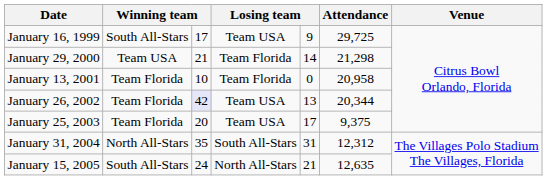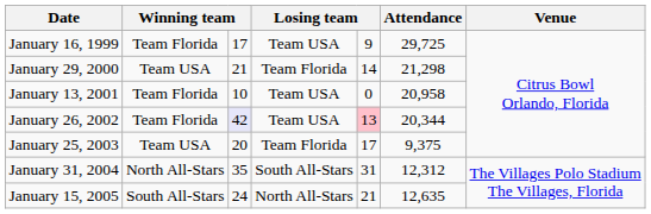 <table class="wikitable" style="text-align:center">
 <tr>
 <th>Date</th>
 <th colspan="2">Winning team</th>
 <th colspan="2">Losing team</th>
 <th>Attendance</th>
 <th>Venue</th>
 </tr>
 <tr>
 <td>January 16, 1999</td>
-<td>South All-Stars</td>
+<td>Team Florida</td>
 <td>17</td>
 <td>Team USA</td>
 <td>9</td>
 <td>29,725</td>
 <td rowspan=5><a href='#'>Citrus Bowl</a><br><a href='#'>Orlando, Florida</a></td>
 </tr>
 <tr>
 <td>January 29, 2000</td>
 <td>Team USA</td>
 <td>21</td>
 <td>Team Florida</td>
 <td>14</td>
 <td>21,298</td>
 </tr>
 <tr>
 <td>January 13, 2001</td>
 <td>Team Florida</td>
 <td>10</td>
-<td>Team Florida</td>
+<td>Team USA</td>
 <td>0</td>
 <td>20,958</td>
 </tr>
 <tr>
 <td>January 26, 2002</td>
 <td>Team Florida</td>
 <td style="background: lavender;">42</td>
 <td>Team USA</td>
-<td>13</td>
+<td style="background: pink;">13</td>
 <td>20,344</td>
 </tr>
 <tr>
 <td>January 25, 2003</td>
+<td>Team USA</td>
+<td>20</td>
 <td>Team Florida</td>
-<td>20</td>
-<td>Team USA</td>
 <td>17</td>
 <td>9,375</td>
 </tr>
 <tr>
 <td>January 31, 2004</td>
 <td>North All-Stars</td>
 <td>35</td>
 <td>South All-Stars</td>
 <td>31</td>
 <td>12,312</td>
 <td rowspan=2><a href='#'>The Villages Polo Stadium </a><br><a href='#'>The Villages, Florida</a></td>
 </tr>
 <tr>
 <td>January 15, 2005</td>
 <td>South All-Stars</td>
 <td>24</td>
 <td>North All-Stars</td>
 <td>21</td>
 <td>12,635</td>
 </tr>
 </table>
